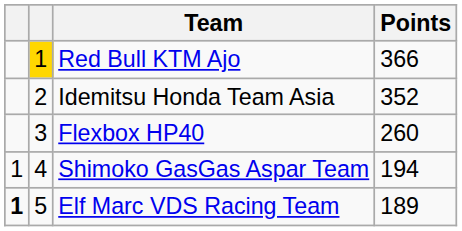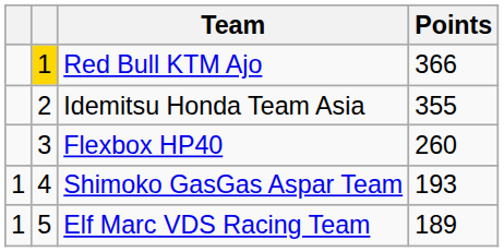 <table class="wikitable" style="font-size: 85%;">
 <tr>
 <th></th>
 <th></th>
 <th>Team</th>
 <th>Points</th>
 </tr>
 <tr>
 <td></td>
 <td align=center style="background: gold;">1</td>
 <td> <a href='#'>Red Bull KTM Ajo</a></td>
 <td align=left>366</td>
 </tr>
 <tr>
 <td></td>
 <td align=center>2</td>
 <td> Idemitsu Honda Team Asia</td>
-<td align=left>352</td>
+<td align=left>355</td>
 </tr>
 <tr>
 <td></td>
 <td align=center>3</td>
 <td> <a href='#'>Flexbox HP40</a></td>
 <td align=left>260</td>
 </tr>
 <tr>
 <td> 1</td>
 <td align=center>4</td>
 <td> <a href='#'>Shimoko GasGas Aspar Team</a></td>
-<td align=left>194</td>
+<td align=left>193</td>
 </tr>
 <tr>
-<td><strong> 1</strong></td>
+<td> 1</td>
 <td align=center>5</td>
 <td> <a href='#'>Elf Marc VDS Racing Team</a></td>
 <td align=left>189</td>
 </tr>
 </table>
